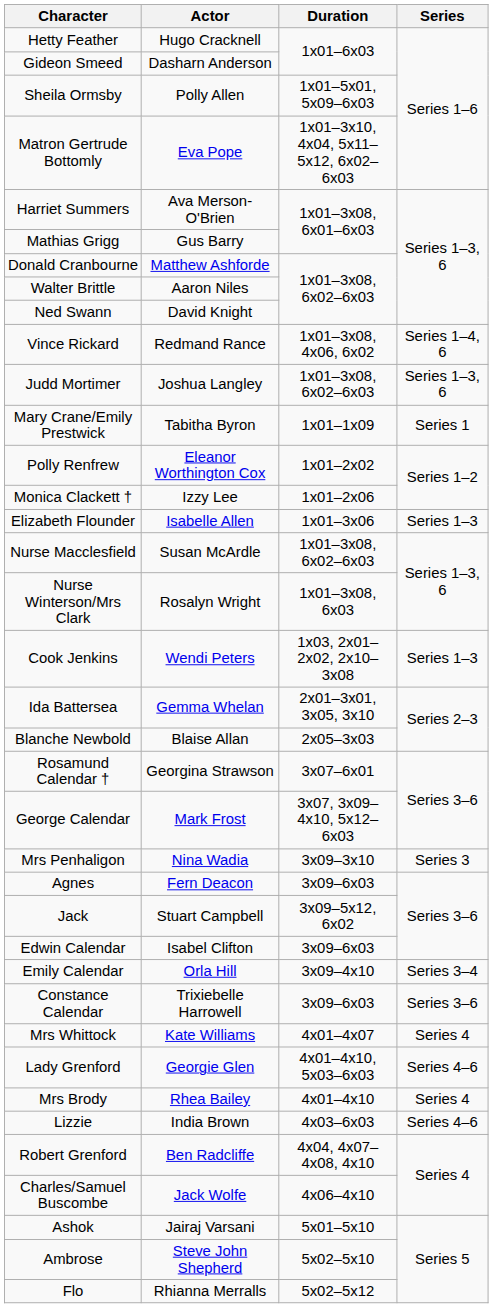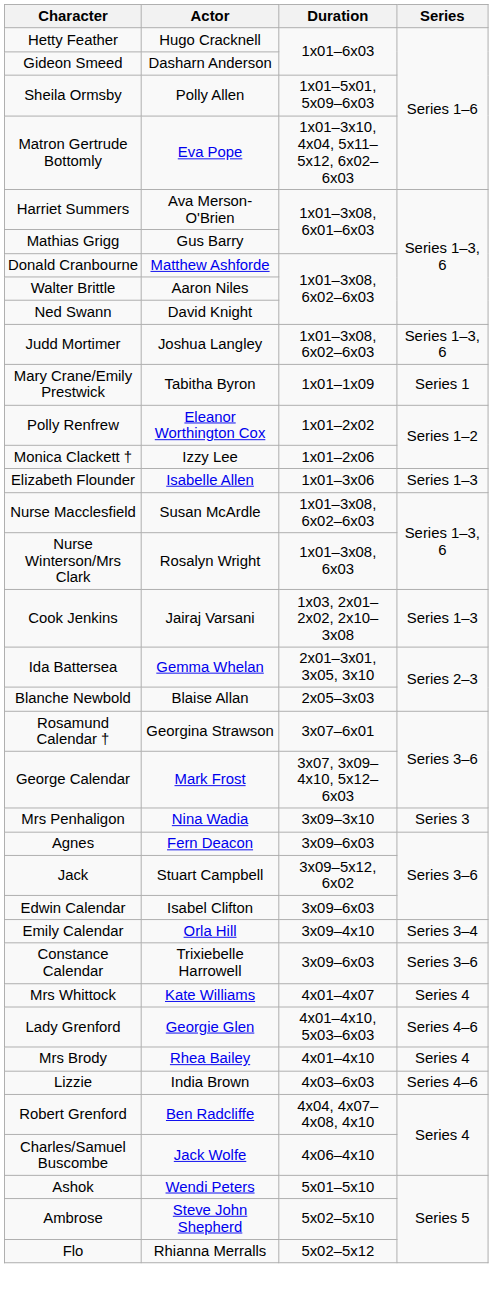 <table class="wikitable sortable" style="text-align:center;">
 <tr>
 <th style="width:140px;">Character</th>
 <th style="width:140px;">Actor</th>
 <th style="width:120px;">Duration</th>
 <th style="width:90px;">Series</th>
 </tr>
 <tr>
 <td>Hetty Feather</td>
 <td>Hugo Cracknell</td>
 <td rowspan="2">1x01–6x03</td>
 <td rowspan="4">Series 1–6</td>
 </tr>
 <tr>
 <td>Gideon Smeed</td>
 <td>Dasharn Anderson</td>
 </tr>
 <tr>
 <td>Sheila Ormsby</td>
 <td>Polly Allen</td>
 <td>1x01–5x01, 5x09–6x03</td>
 </tr>
 <tr>
 <td>Matron Gertrude Bottomly</td>
 <td><a href='#'>Eva Pope</a></td>
 <td>1x01–3x10, 4x04, 5x11–5x12, 6x02–6x03</td>
 </tr>
 <tr>
 <td>Harriet Summers</td>
 <td>Ava Merson-O'Brien</td>
 <td rowspan="2">1x01–3x08, 6x01–6x03</td>
 <td rowspan="5">Series 1–3, 6</td>
 </tr>
 <tr>
 <td>Mathias Grigg</td>
 <td>Gus Barry</td>
 </tr>
 <tr>
 <td>Donald Cranbourne</td>
 <td><a href='#'>Matthew Ashforde</a></td>
 <td rowspan="3">1x01–3x08, 6x02–6x03</td>
 </tr>
 <tr>
 <td>Walter Brittle</td>
 <td>Aaron Niles</td>
 </tr>
 <tr>
 <td>Ned Swann</td>
 <td>David Knight</td>
 </tr>
 <tr>
-<td>Vince Rickard</td>
-<td>Redmand Rance</td>
-<td>1x01–3x08, 4x06, 6x02</td>
-<td>Series 1–4, 6</td>
-</tr>
-<tr>
 <td>Judd Mortimer</td>
 <td>Joshua Langley</td>
 <td>1x01–3x08, 6x02–6x03</td>
 <td>Series 1–3, 6</td>
 </tr>
 <tr>
 <td>Mary Crane/Emily Prestwick</td>
 <td>Tabitha Byron</td>
 <td>1x01–1x09</td>
 <td>Series 1</td>
 </tr>
 <tr>
 <td>Polly Renfrew</td>
 <td><a href='#'>Eleanor Worthington Cox</a></td>
 <td>1x01–2x02</td>
 <td rowspan="2">Series 1–2</td>
 </tr>
 <tr>
 <td>Monica Clackett †</td>
 <td>Izzy Lee</td>
 <td>1x01–2x06</td>
 </tr>
 <tr>
 <td>Elizabeth Flounder</td>
 <td><a href='#'>Isabelle Allen</a></td>
 <td>1x01–3x06</td>
 <td>Series 1–3</td>
 </tr>
 <tr>
 <td>Nurse Macclesfield</td>
 <td>Susan McArdle</td>
 <td>1x01–3x08, 6x02–6x03</td>
 <td rowspan="2">Series 1–3, 6</td>
 </tr>
 <tr>
 <td>Nurse Winterson/Mrs Clark</td>
 <td>Rosalyn Wright</td>
 <td rowspan="1">1x01–3x08, 6x03</td>
 </tr>
 <tr>
 <td>Cook Jenkins</td>
-<td><a href='#'>Wendi Peters</a></td>
+<td>Jairaj Varsani</td>
 <td>1x03, 2x01–2x02, 2x10–3x08</td>
 <td>Series 1–3</td>
 </tr>
 <tr>
 <td>Ida Battersea</td>
 <td><a href='#'>Gemma Whelan</a></td>
 <td>2x01–3x01, 3x05, 3x10</td>
 <td rowspan="2">Series 2–3</td>
 </tr>
 <tr>
 <td>Blanche Newbold</td>
 <td>Blaise Allan</td>
 <td>2x05–3x03</td>
 </tr>
 <tr>
 <td>Rosamund Calendar †</td>
 <td>Georgina Strawson</td>
 <td>3x07–6x01</td>
 <td rowspan="2">Series 3–6</td>
 </tr>
 <tr>
 <td>George Calendar</td>
 <td><a href='#'>Mark Frost</a></td>
 <td>3x07, 3x09–4x10, 5x12–6x03</td>
 </tr>
 <tr>
 <td>Mrs Penhaligon</td>
 <td><a href='#'>Nina Wadia</a></td>
 <td>3x09–3x10</td>
 <td>Series 3</td>
 </tr>
 <tr>
 <td>Agnes</td>
 <td><a href='#'>Fern Deacon</a></td>
 <td>3x09–6x03</td>
 <td rowspan="3">Series 3–6</td>
 </tr>
 <tr>
 <td>Jack</td>
 <td>Stuart Campbell</td>
 <td>3x09–5x12, 6x02</td>
 </tr>
 <tr>
 <td>Edwin Calendar</td>
 <td>Isabel Clifton</td>
 <td>3x09–6x03</td>
 </tr>
 <tr>
 <td>Emily Calendar</td>
 <td><a href='#'>Orla Hill</a></td>
 <td>3x09–4x10</td>
 <td>Series 3–4</td>
 </tr>
 <tr>
 <td>Constance Calendar</td>
 <td>Trixiebelle Harrowell</td>
 <td>3x09–6x03</td>
 <td>Series 3–6</td>
 </tr>
 <tr>
 <td>Mrs Whittock</td>
 <td><a href='#'>Kate Williams</a></td>
 <td>4x01–4x07</td>
 <td>Series 4</td>
 </tr>
 <tr>
 <td>Lady Grenford</td>
 <td><a href='#'>Georgie Glen</a></td>
 <td>4x01–4x10, 5x03–6x03</td>
 <td>Series 4–6</td>
 </tr>
 <tr>
 <td>Mrs Brody</td>
 <td><a href='#'>Rhea Bailey</a></td>
 <td>4x01–4x10</td>
 <td>Series 4</td>
 </tr>
 <tr>
 <td>Lizzie</td>
 <td>India Brown</td>
 <td>4x03–6x03</td>
 <td>Series 4–6</td>
 </tr>
 <tr>
 <td>Robert Grenford</td>
 <td><a href='#'>Ben Radcliffe</a></td>
 <td>4x04, 4x07–4x08, 4x10</td>
 <td rowspan="2">Series 4</td>
 </tr>
 <tr>
 <td>Charles/Samuel Buscombe</td>
 <td><a href='#'>Jack Wolfe</a></td>
 <td>4x06–4x10</td>
 </tr>
 <tr>
 <td>Ashok</td>
-<td>Jairaj Varsani</td>
+<td><a href='#'>Wendi Peters</a></td>
 <td>5x01–5x10</td>
 <td rowspan="3">Series 5</td>
 </tr>
 <tr>
 <td>Ambrose</td>
 <td><a href='#'>Steve John Shepherd</a></td>
 <td>5x02–5x10</td>
 </tr>
 <tr>
 <td>Flo</td>
 <td>Rhianna Merralls</td>
 <td>5x02–5x12</td>
 </tr>
 </table>
